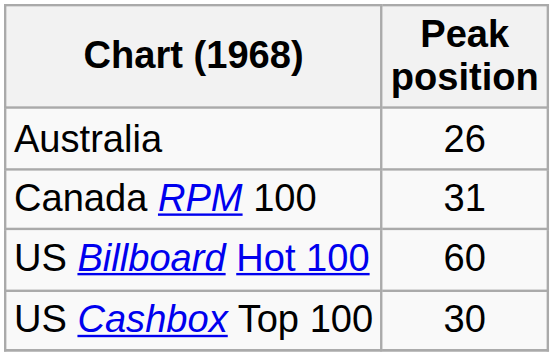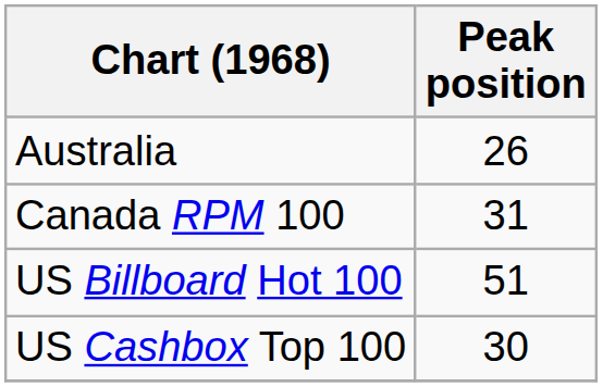 <table class="wikitable sortable">
 <tr>
 <th>Chart (1968)</th>
 <th>Peak<br>position</th>
 </tr>
 <tr>
 <td>Australia</td>
 <td style="text-align:center;">26</td>
 </tr>
 <tr>
 <td>Canada <a href='#'><em>RPM</em></a> 100</td>
 <td style="text-align:center;">31</td>
 </tr>
 <tr>
 <td>US <em><a href='#'>Billboard</a></em> <a href='#'>Hot 100</a></td>
-<td style="text-align:center;">60</td>
+<td style="text-align:center;">51</td>
 </tr>
 <tr>
 <td>US <em><a href='#'>Cashbox</a></em> Top 100</td>
 <td style="text-align:center;">30</td>
 </tr>
 <tr>
 </tr>
 </table>
